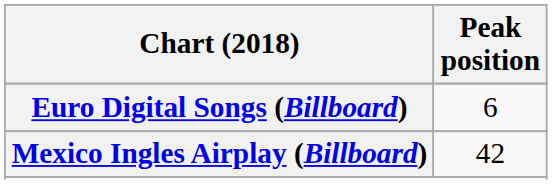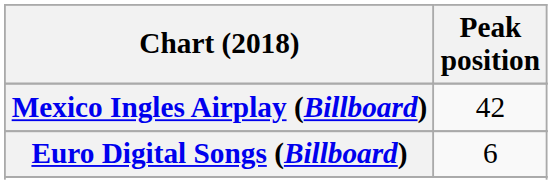 <table class="wikitable sortable plainrowheaders" style="text-align:center">
 <tr>
 <th scope="col">Chart (2018)</th>
 <th scope="col">Peak<br> position</th>
 </tr>
 <tr>
+</tr>
+<tr>
+</tr>
+<tr>
+</tr>
+<tr>
+<th scope="row"><a href='#'>Mexico Ingles Airplay</a> (<em><a href='#'>Billboard</a></em>)</th>
+<td>42</td>
 </tr>
 <tr>
 </tr>
 <tr>
 </tr>
 <tr>
 <th scope="row"><a href='#'>Euro Digital Songs</a> (<em><a href='#'>Billboard</a></em>)</th>
 <td>6</td>
 </tr>
 <tr>
 </tr>
 <tr>
 </tr>
 <tr>
-<th scope="row"><a href='#'>Mexico Ingles Airplay</a> (<em><a href='#'>Billboard</a></em>)</th>
-<td>42</td>
-</tr>
-<tr>
-</tr>
-<tr>
-</tr>
-<tr>
 </tr>
 <tr>
 </tr>
 <tr>
 </tr>
 </table>
